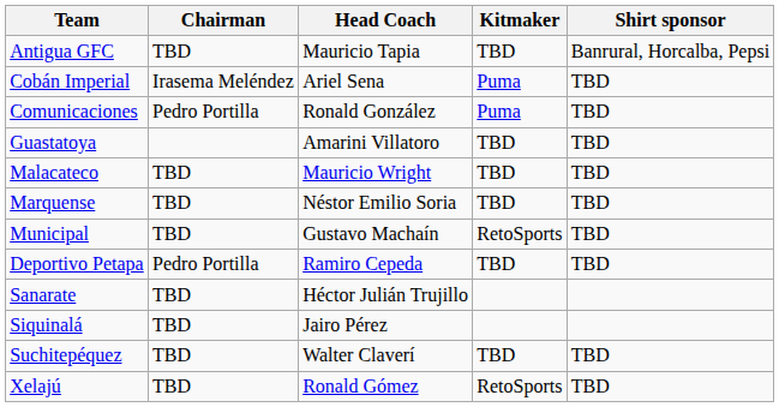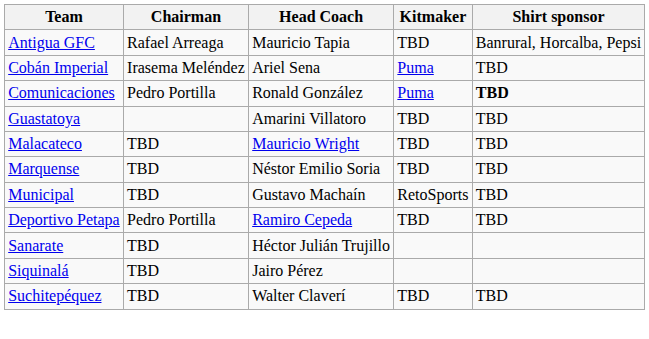 <table class="wikitable sortable" style="text-align: left;">
 <tr>
 <th>Team</th>
 <th>Chairman</th>
 <th>Head Coach</th>
 <th>Kitmaker</th>
 <th>Shirt sponsor</th>
 </tr>
 <tr>
 <td><a href='#'>Antigua GFC</a></td>
-<td> TBD</td>
+<td> Rafael Arreaga</td>
 <td> Mauricio Tapia</td>
 <td>TBD</td>
 <td>Banrural, Horcalba, Pepsi</td>
 </tr>
 <tr>
 <td><a href='#'>Cobán Imperial</a></td>
 <td> Irasema Meléndez</td>
 <td> Ariel Sena</td>
 <td><a href='#'>Puma</a></td>
 <td>TBD</td>
 </tr>
 <tr>
 <td><a href='#'>Comunicaciones</a></td>
 <td> Pedro Portilla</td>
 <td> Ronald González</td>
 <td><a href='#'>Puma</a></td>
-<td>TBD</td>
+<td><strong>TBD</strong></td>
 </tr>
 <tr>
 <td><a href='#'>Guastatoya</a></td>
 <td></td>
 <td> Amarini Villatoro</td>
 <td>TBD</td>
 <td>TBD</td>
 </tr>
 <tr>
 <td><a href='#'>Malacateco</a></td>
 <td> TBD</td>
 <td> <a href='#'>Mauricio Wright</a></td>
 <td>TBD</td>
 <td>TBD</td>
 </tr>
 <tr>
 <td><a href='#'>Marquense</a></td>
 <td> TBD</td>
 <td> Néstor Emilio Soria</td>
 <td>TBD</td>
 <td>TBD</td>
 </tr>
 <tr>
 <td><a href='#'>Municipal</a></td>
 <td> TBD</td>
 <td> Gustavo Machaín</td>
 <td>RetoSports</td>
 <td>TBD</td>
 </tr>
 <tr>
 <td><a href='#'>Deportivo Petapa</a></td>
 <td> Pedro Portilla</td>
 <td> <a href='#'>Ramiro Cepeda</a></td>
 <td>TBD</td>
 <td>TBD</td>
 </tr>
 <tr>
 <td><a href='#'>Sanarate</a></td>
 <td> TBD</td>
 <td> Héctor Julián Trujillo</td>
 <td></td>
 <td></td>
 </tr>
 <tr>
 <td><a href='#'>Siquinalá</a></td>
 <td> TBD</td>
 <td> Jairo Pérez</td>
 <td></td>
 <td></td>
 </tr>
 <tr>
 <td><a href='#'>Suchitepéquez</a></td>
 <td> TBD</td>
 <td> Walter Claverí</td>
 <td>TBD</td>
 <td>TBD</td>
 </tr>
-<tr>
-<td><a href='#'>Xelajú</a></td>
-<td> TBD</td>
-<td> <a href='#'>Ronald Gómez</a></td>
-<td>RetoSports</td>
-<td>TBD</td>
-</tr>
 </table>
